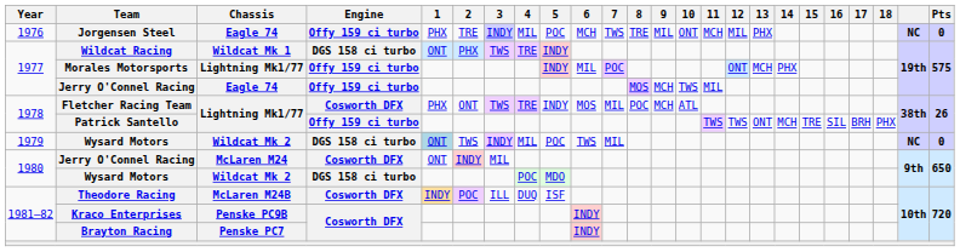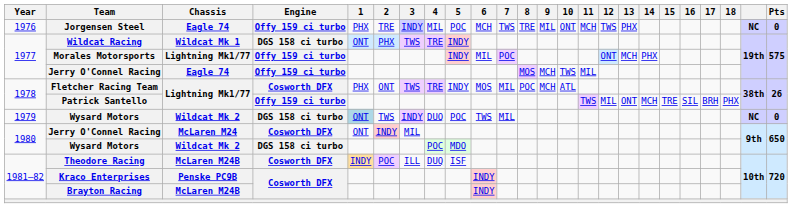 <table class="wikitable" style="text-align:center; font-size:90%">
 <tr>
 <th>Year</th>
 <th>Team</th>
 <th>Chassis</th>
 <th>Engine</th>
 <th>1</th>
 <th>2</th>
 <th>3</th>
 <th>4</th>
 <th>5</th>
 <th>6</th>
 <th>7</th>
 <th>8</th>
 <th>9</th>
 <th>10</th>
 <th>11</th>
 <th>12</th>
 <th>13</th>
 <th>14</th>
 <th>15</th>
 <th>16</th>
 <th>17</th>
 <th>18</th>
 <th></th>
 <th>Pts</th>
 </tr>
 <tr>
 <td><a href='#'>1976</a></td>
 <th>Jorgensen Steel</th>
 <th><a href='#'>Eagle 74</a></th>
 <th><a href='#'>Offy 159 ci turbo</a></th>
 <td><a href='#'>PHX</a></td>
 <td><a href='#'>TRE</a></td>
 <td style="background:#CFCFFF;"><a href='#'>INDY</a><br></td>
 <td><a href='#'>MIL</a></td>
 <td><a href='#'>POC</a></td>
 <td><a href='#'>MCH</a></td>
 <td><a href='#'>TWS</a></td>
 <td><a href='#'>TRE</a></td>
 <td><a href='#'>MIL</a></td>
 <td><a href='#'>ONT</a></td>
 <td><a href='#'>MCH</a></td>
-<td><a href='#'>MIL</a></td>
+<td><a href='#'>TWS</a></td>
 <td><a href='#'>PHX</a></td>
 <td></td>
 <td></td>
 <td></td>
 <td></td>
 <td></td>
 <th style="background:#CFCFFF;">NC</th>
 <th style="background:#CFCFFF;">0</th>
 </tr>
 <tr>
 <td rowspan=3><a href='#'>1977</a></td>
 <th><a href='#'>Wildcat Racing</a></th>
 <th><a href='#'>Wildcat Mk 1</a></th>
 <th>DGS 158 ci turbo</th>
 <td style="background:#CFEAFF;"><a href='#'>ONT</a><br></td>
 <td style="background:#CFEAFF;"><a href='#'>PHX</a><br></td>
 <td style="background:#EFCFFF;"><a href='#'>TWS</a><br></td>
 <td style="background:#EFCFFF;"><a href='#'>TRE</a><br></td>
 <td style="background:#FFCFCF;"><a href='#'>INDY</a><br></td>
 <td></td>
 <td></td>
 <td></td>
 <td></td>
 <td></td>
 <td></td>
 <td></td>
 <td></td>
 <td></td>
 <td></td>
 <td></td>
 <td></td>
 <td></td>
 <th rowspan=3 style="background:#CFCFFF;">19th</th>
 <th rowspan=3 style="background:#CFCFFF;">575</th>
 </tr>
 <tr>
 <th>Morales Motorsports</th>
 <th>Lightning Mk1/77</th>
 <th><a href='#'>Offy 159 ci turbo</a></th>
 <td></td>
 <td></td>
 <td></td>
 <td></td>
 <td style="background:#FFCFCF;"><a href='#'>INDY</a><br></td>
 <td><a href='#'>MIL</a></td>
 <td style="background:#EFCFFF;"><a href='#'>POC</a><br></td>
 <td></td>
 <td></td>
 <td></td>
 <td></td>
 <td style="background:#CFEAFF;"><a href='#'>ONT</a><br></td>
 <td><a href='#'>MCH</a></td>
 <td><a href='#'>PHX</a></td>
 <td></td>
 <td></td>
 <td></td>
 <td></td>
 </tr>
 <tr>
 <th>Jerry O'Connel Racing</th>
 <th><a href='#'>Eagle 74</a></th>
 <th><a href='#'>Offy 159 ci turbo</a></th>
 <td></td>
 <td></td>
 <td></td>
 <td></td>
 <td></td>
 <td></td>
 <td></td>
 <td style="background:#EFCFFF;"><a href='#'>MOS</a><br></td>
 <td><a href='#'>MCH</a></td>
 <td><a href='#'>TWS</a></td>
 <td><a href='#'>MIL</a></td>
 <td></td>
 <td></td>
 <td></td>
 <td></td>
 <td></td>
 <td></td>
 <td></td>
 </tr>
 <tr>
 <td rowspan=2><a href='#'>1978</a></td>
 <th>Fletcher Racing Team</th>
 <th rowspan=2>Lightning Mk1/77</th>
 <th><a href='#'>Cosworth DFX</a></th>
 <td><a href='#'>PHX</a></td>
 <td><a href='#'>ONT</a></td>
 <td style="background:#EFCFFF;"><a href='#'>TWS</a><br></td>
 <td style="background:#EFCFFF;"><a href='#'>TRE</a><br></td>
 <td><a href='#'>INDY</a></td>
 <td><a href='#'>MOS</a></td>
 <td><a href='#'>MIL</a></td>
 <td><a href='#'>POC</a></td>
 <td><a href='#'>MCH</a></td>
 <td><a href='#'>ATL</a></td>
 <td></td>
 <td></td>
 <td></td>
 <td></td>
 <td></td>
 <td></td>
 <td></td>
 <td></td>
 <th rowspan=2 style="background:#CFCFFF;">38th</th>
 <th rowspan=2 style="background:#CFCFFF;">26</th>
 </tr>
 <tr>
 <th>Patrick Santello</th>
 <th><a href='#'>Offy 159 ci turbo</a></th>
 <td></td>
 <td></td>
 <td></td>
 <td></td>
 <td></td>
 <td></td>
 <td></td>
 <td></td>
 <td></td>
 <td></td>
 <td style="background:#EFCFFF;"><a href='#'>TWS</a><br></td>
-<td><a href='#'>TWS</a></td>
+<td><a href='#'>MIL</a></td>
 <td><a href='#'>ONT</a></td>
 <td><a href='#'>MCH</a></td>
 <td><a href='#'>TRE</a></td>
 <td><a href='#'>SIL</a></td>
 <td><a href='#'>BRH</a></td>
 <td><a href='#'>PHX</a></td>
 </tr>
 <tr>
 <td><a href='#'>1979</a></td>
 <th>Wysard Motors</th>
 <th><a href='#'>Wildcat Mk 2</a></th>
 <th>DGS 158 ci turbo</th>
 <td style="background: lightblue;"><a href='#'>ONT</a></td>
 <td><a href='#'>TWS</a></td>
 <td style="background:#EFCFFF;"><a href='#'>INDY</a><br></td>
-<td><a href='#'>MIL</a></td>
+<td><a href='#'>DUQ</a></td>
 <td><a href='#'>POC</a></td>
 <td><a href='#'>TWS</a></td>
 <td><a href='#'>MIL</a></td>
 <td></td>
 <td></td>
 <td></td>
 <td></td>
 <td></td>
 <td></td>
 <td></td>
 <td></td>
 <td></td>
 <td></td>
 <td></td>
 <th style="background:#CFCFFF;">NC</th>
 <th style="background:#CFCFFF;">0</th>
 </tr>
 <tr>
 <td rowspan=2><a href='#'>1980</a></td>
 <th>Jerry O'Connel Racing</th>
 <th><a href='#'>McLaren M24</a></th>
 <th><a href='#'>Cosworth DFX</a></th>
 <td><a href='#'>ONT</a></td>
 <td style="background:#FFCFCF;"><a href='#'>INDY</a><br></td>
 <td><a href='#'>MIL</a></td>
 <td></td>
 <td></td>
 <td></td>
 <td></td>
 <td></td>
 <td></td>
 <td></td>
 <td></td>
 <td></td>
 <td></td>
 <td></td>
 <td></td>
 <td></td>
 <td></td>
 <td></td>
 <th rowspan=2 style="background:#CFEAFF;">9th</th>
 <th rowspan=2 style="background:#CFEAFF;">650</th>
 </tr>
 <tr>
 <th>Wysard Motors</th>
 <th><a href='#'>Wildcat Mk 2</a></th>
 <th>DGS 158 ci turbo</th>
 <td></td>
 <td></td>
 <td></td>
 <td style="background:#DFFFDF;"><a href='#'>POC</a><br></td>
 <td style="background:#DFFFDF;"><a href='#'>MDO</a><br></td>
 <td></td>
 <td></td>
 <td></td>
 <td></td>
 <td></td>
 <td></td>
 <td></td>
 <td></td>
 <td></td>
 <td></td>
 <td></td>
 <td></td>
 <td></td>
 </tr>
 <tr>
 <td rowspan=3><a href='#'>1981–82</a></td>
 <th><a href='#'>Theodore Racing</a></th>
 <th><a href='#'>McLaren M24B</a></th>
 <th><a href='#'>Cosworth DFX</a></th>
 <td style="background:#FFDF9F;"><a href='#'>INDY</a><br></td>
 <td style="background:#EFCFFF;"><a href='#'>POC</a><br></td>
 <td><a href='#'>ILL</a></td>
 <td><a href='#'>DUQ</a></td>
 <td><a href='#'>ISF</a></td>
 <td></td>
 <td></td>
 <td></td>
 <td></td>
 <td></td>
 <td></td>
 <td></td>
 <td></td>
 <td></td>
 <td></td>
 <td></td>
 <td></td>
 <td></td>
 <th rowspan=3 style="background:#CFEAFF;">10th</th>
 <th rowspan=3 style="background:#CFEAFF;">720</th>
 </tr>
 <tr>
 <th><a href='#'>Kraco Enterprises</a></th>
 <th><a href='#'>Penske PC9B</a></th>
 <th rowspan=2><a href='#'>Cosworth DFX</a></th>
 <td></td>
 <td></td>
 <td></td>
 <td></td>
 <td></td>
 <td style="background:#FFCFCF;"><a href='#'>INDY</a><br></td>
 <td></td>
 <td></td>
 <td></td>
 <td></td>
 <td></td>
 <td></td>
 <td></td>
 <td></td>
 <td></td>
 <td></td>
 <td></td>
 <td></td>
 </tr>
 <tr>
 <th><a href='#'>Brayton Racing</a></th>
-<th><a href='#'>Penske PC7</a></th>
+<th><a href='#'>McLaren M24B</a></th>
 <td></td>
 <td></td>
 <td></td>
 <td></td>
 <td></td>
 <td style="background:#FFCFCF;"><a href='#'>INDY</a><br></td>
 <td></td>
 <td></td>
 <td></td>
 <td></td>
 <td></td>
 <td></td>
 <td></td>
 <td></td>
 <td></td>
 <td></td>
 <td></td>
 <td></td>
 </tr>
 <tr>
 <th colspan="24"></th>
 </tr>
 </table>
